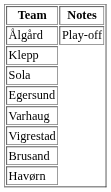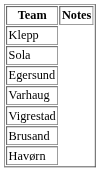 <table border="1" cellpadding="2">
 <tr>
 <th>Team</th>
 <th>Notes</th>
-</tr>
-<tr>
-<td>Ålgård</td>
-<td>Play-off</td>
 </tr>
 <tr>
 <td>Klepp</td>
 </tr>
 <tr>
 <td>Sola</td>
 </tr>
 <tr>
 <td>Egersund</td>
 </tr>
 <tr>
 <td>Varhaug</td>
 </tr>
 <tr>
 <td>Vigrestad</td>
 </tr>
 <tr>
 <td>Brusand</td>
 </tr>
 <tr>
 <td>Havørn</td>
 </tr>
 </table>
